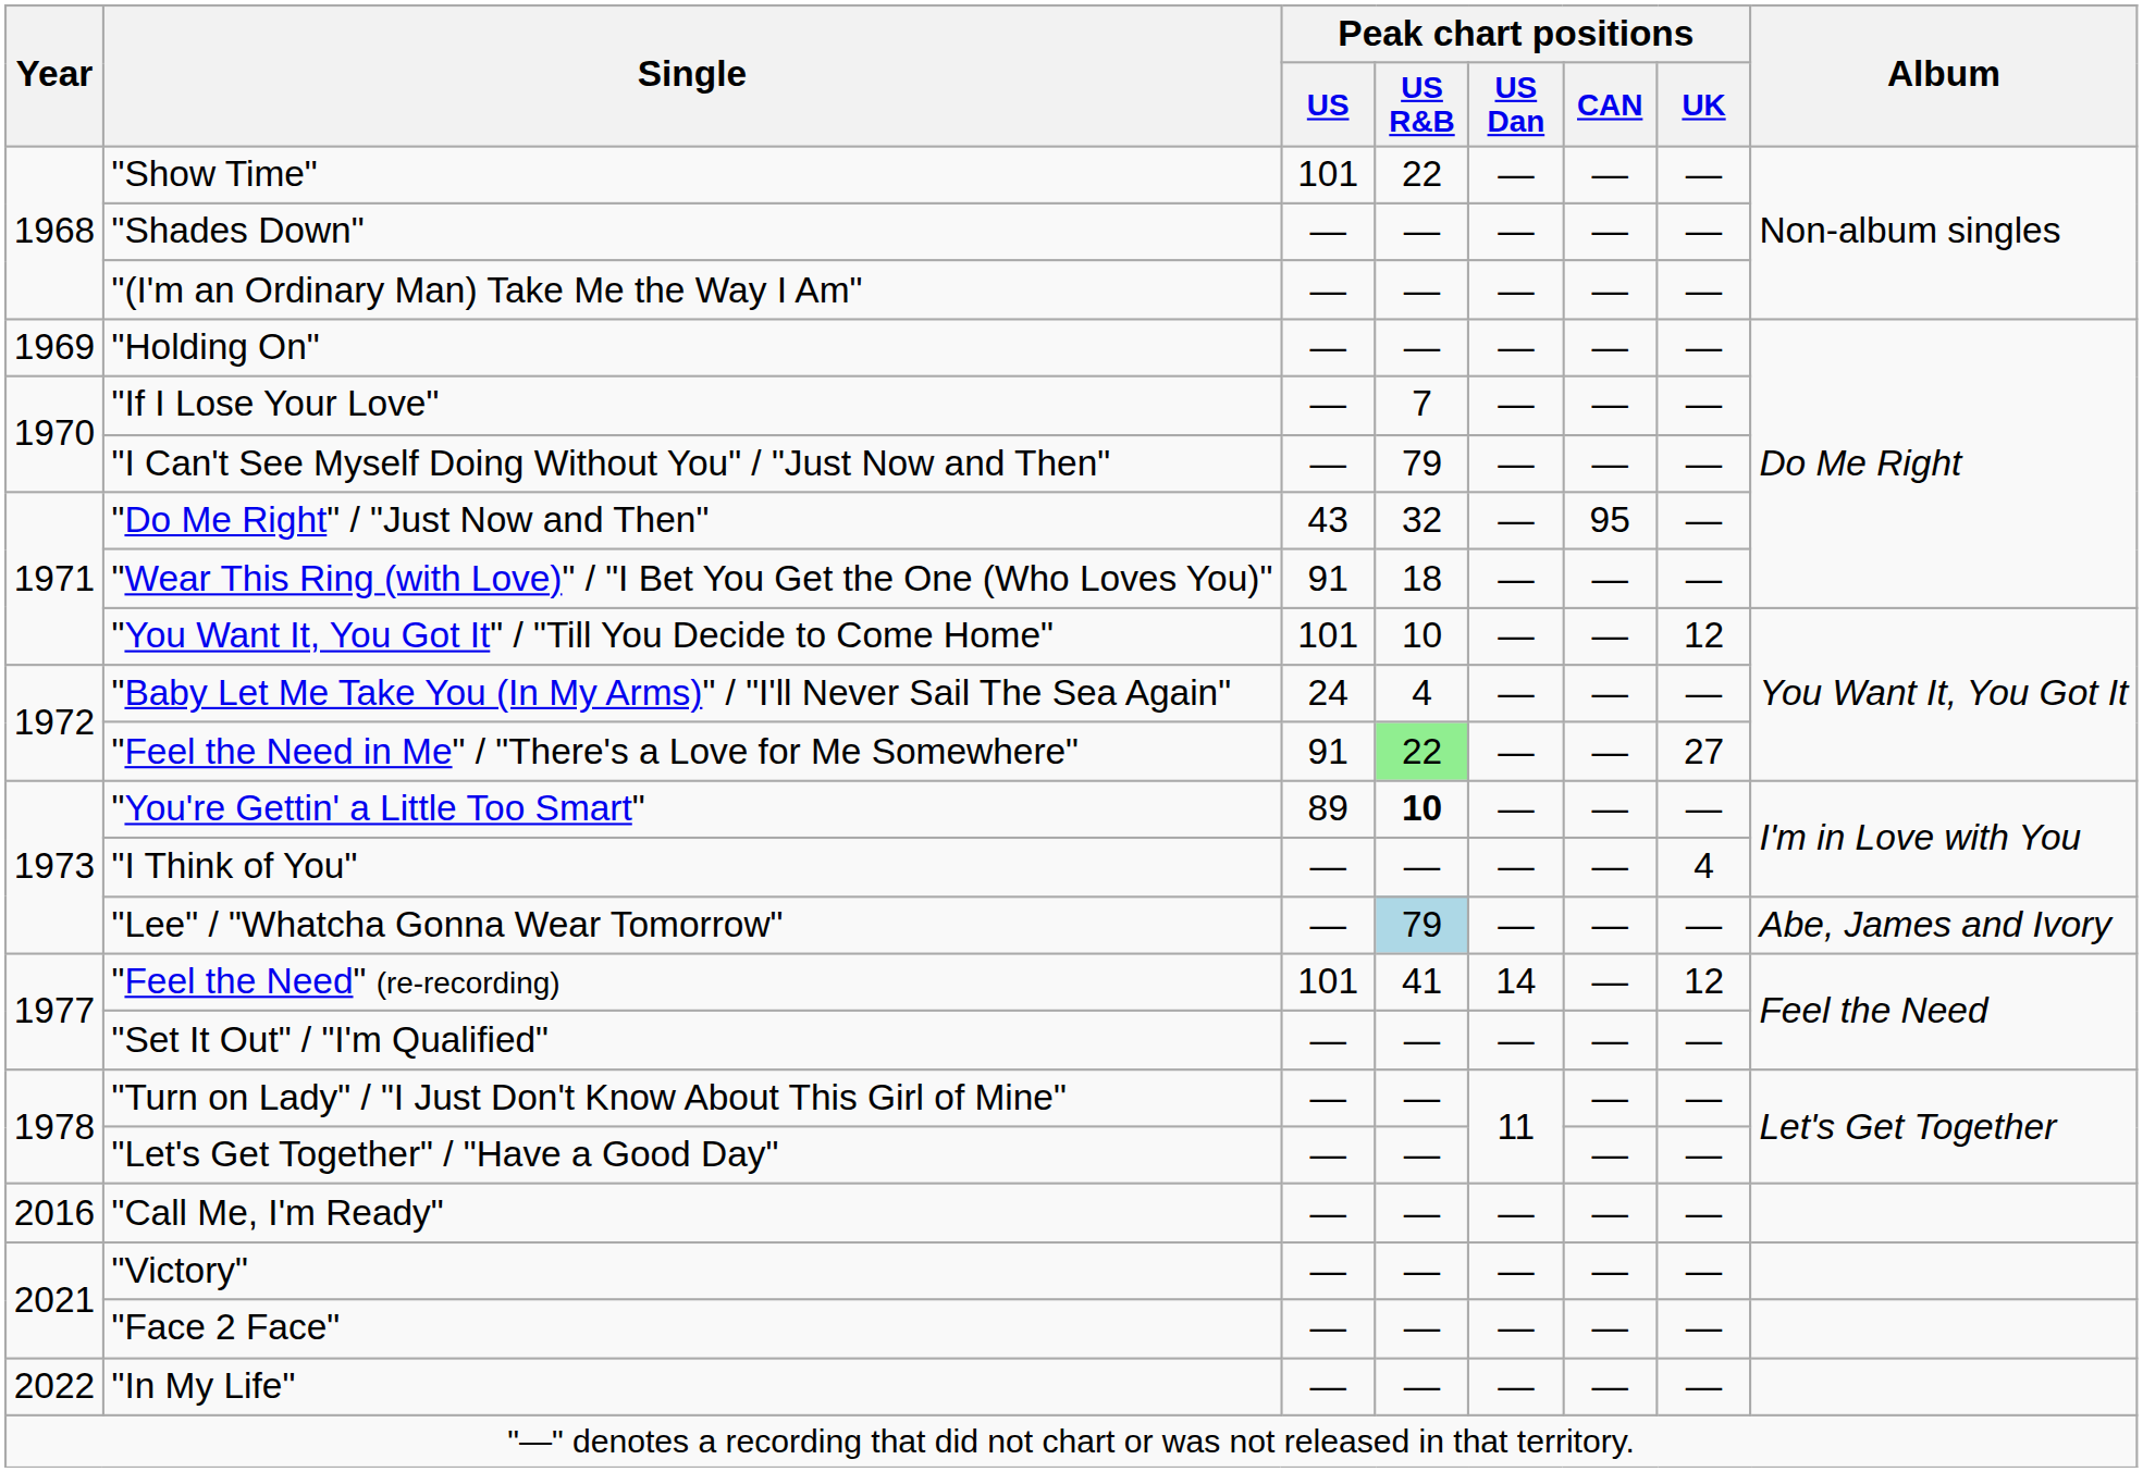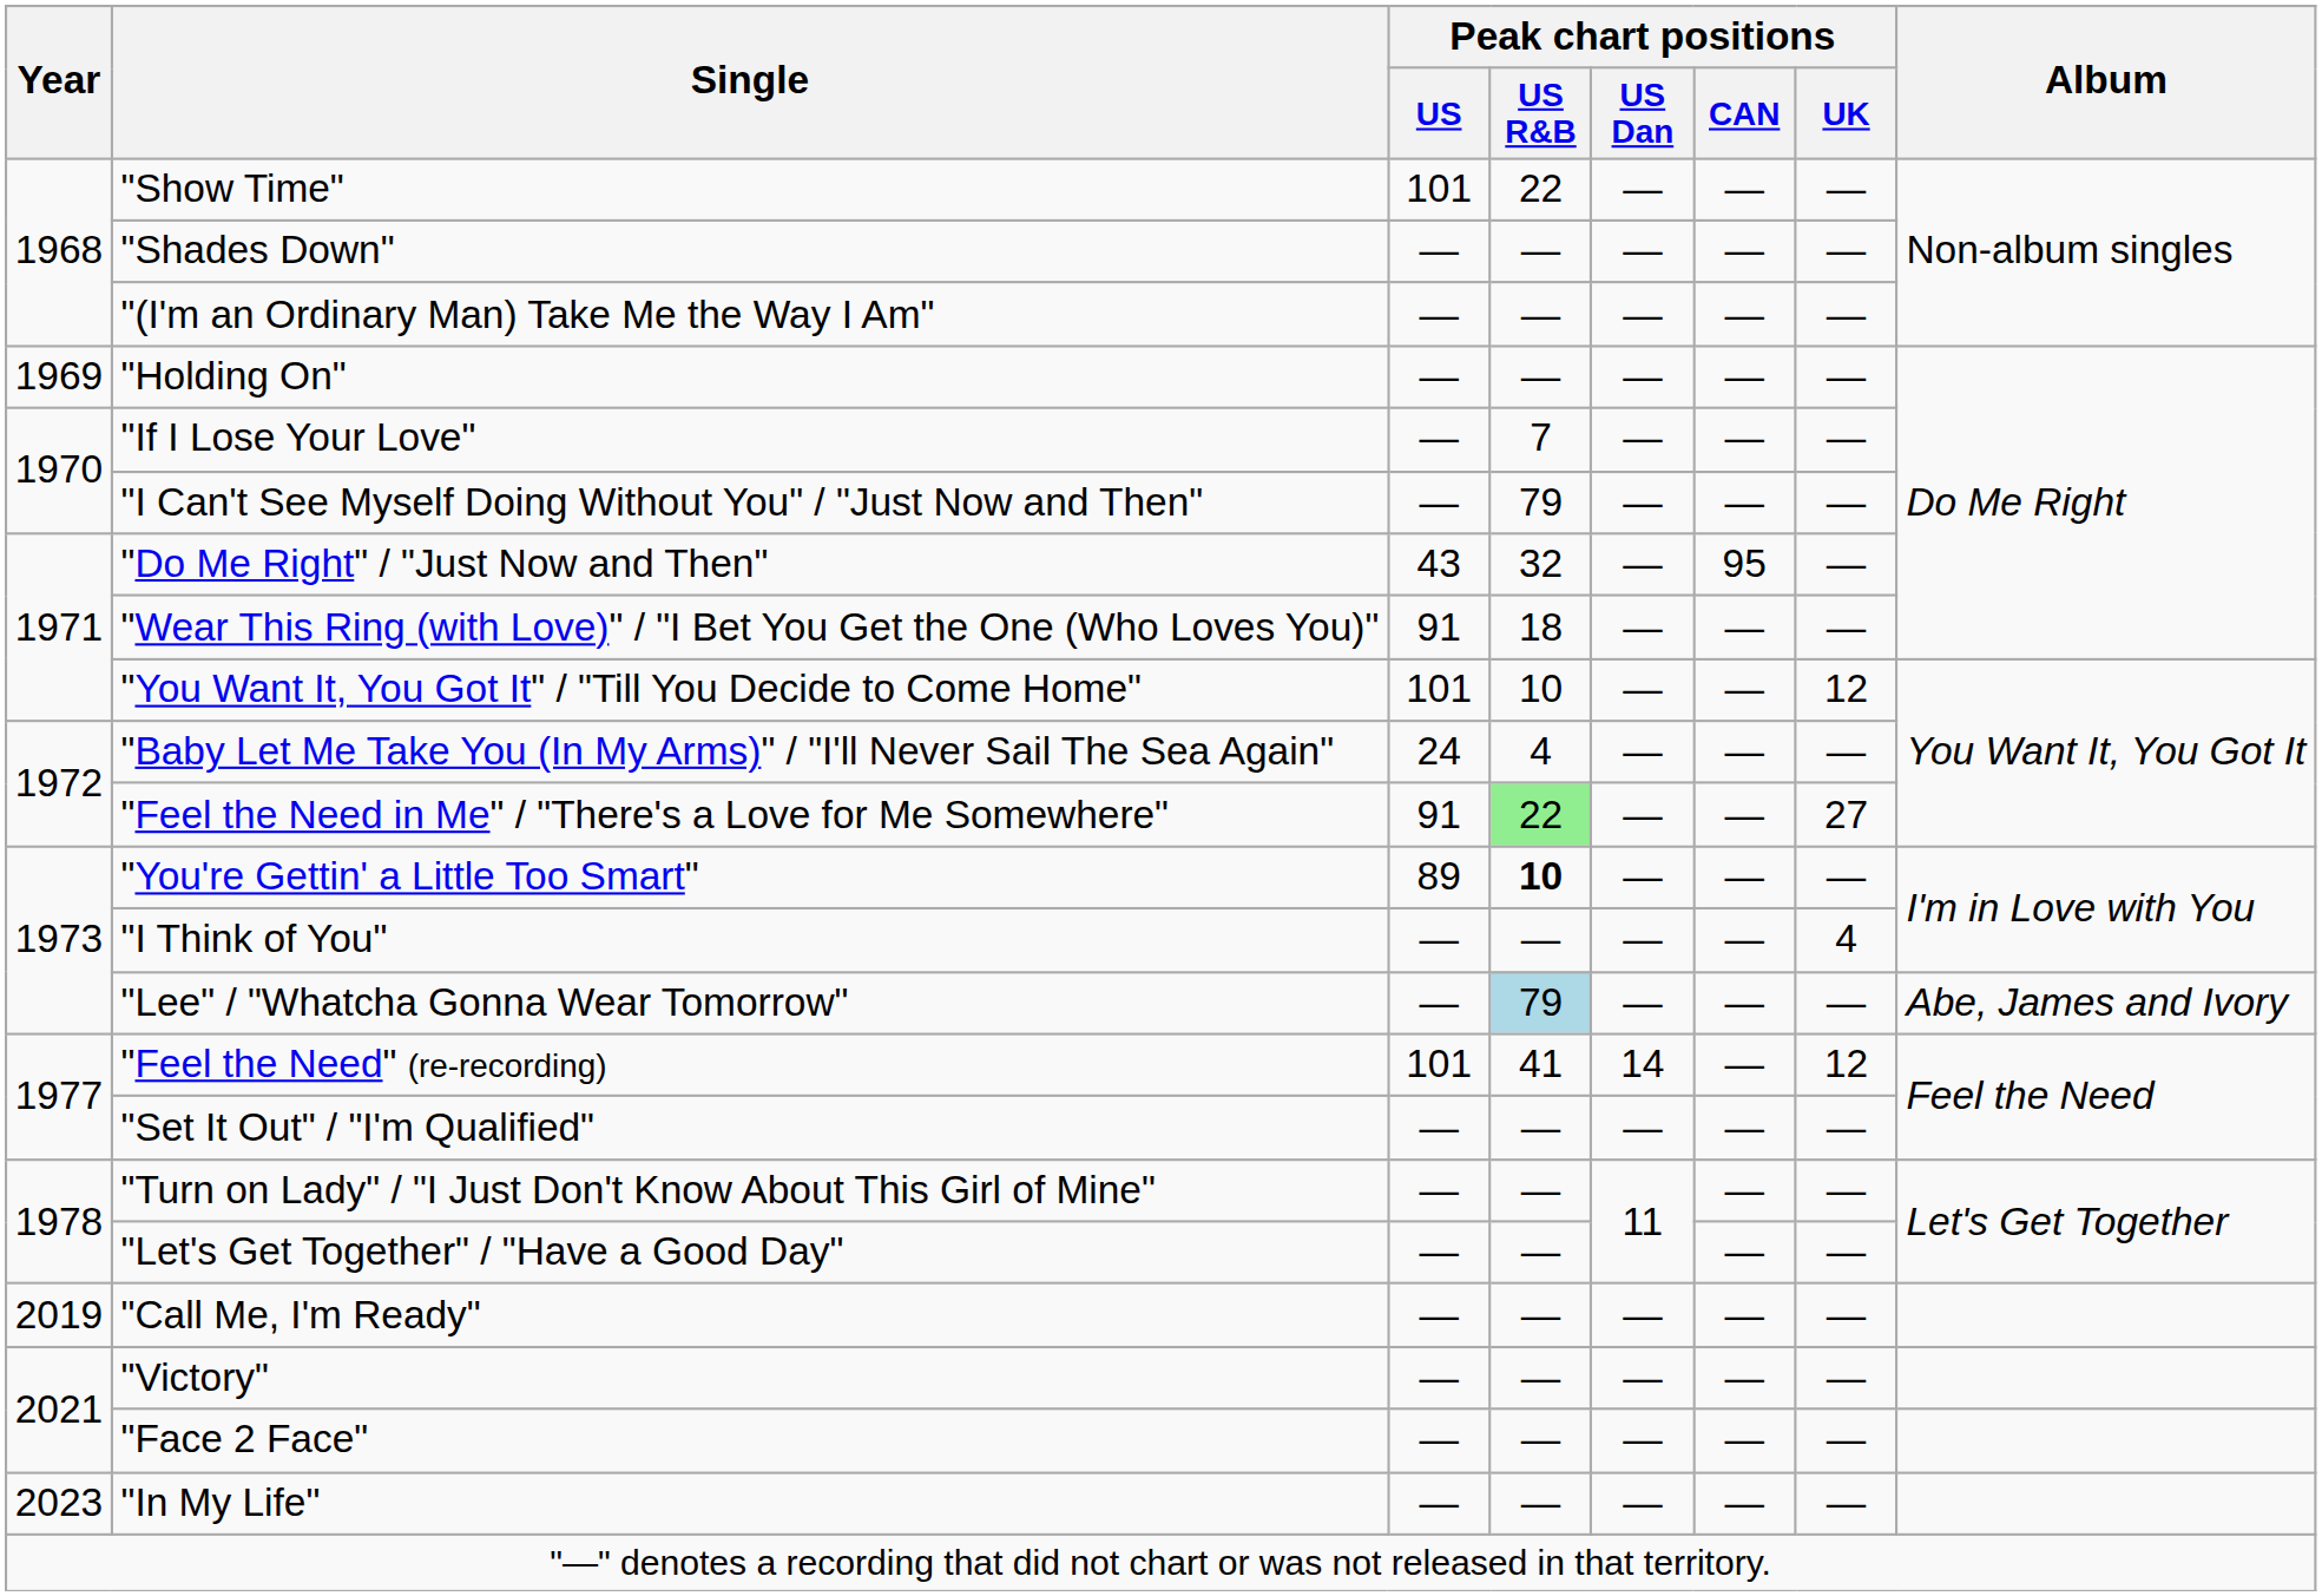 <table class="wikitable" style="text-align:center;">
 <tr>
 <th rowspan="2">Year</th>
 <th rowspan="2">Single</th>
 <th colspan="5">Peak chart positions</th>
 <th rowspan="2">Album</th>
 </tr>
 <tr style="font-size:smaller;">
 <th width="35"><a href='#'>US</a><br></th>
 <th width="35"><a href='#'>US<br>R&B</a><br></th>
 <th width="35"><a href='#'>US<br>Dan</a><br></th>
 <th width="35"><a href='#'>CAN</a><br></th>
 <th width="35"><a href='#'>UK</a><br></th>
 </tr>
 <tr>
 <td rowspan="3">1968</td>
 <td align="left">"Show Time"</td>
 <td>101</td>
 <td>22</td>
 <td>—</td>
 <td>—</td>
 <td>—</td>
 <td align="left" rowspan="3">Non-album singles</td>
 </tr>
 <tr>
 <td align="left">"Shades Down"</td>
 <td>—</td>
 <td>—</td>
 <td>—</td>
 <td>—</td>
 <td>—</td>
 </tr>
 <tr>
 <td align="left">"(I'm an Ordinary Man) Take Me the Way I Am"</td>
 <td>—</td>
 <td>—</td>
 <td>—</td>
 <td>—</td>
 <td>—</td>
 </tr>
 <tr>
 <td>1969</td>
 <td align="left">"Holding On"</td>
 <td>—</td>
 <td>—</td>
 <td>—</td>
 <td>—</td>
 <td>—</td>
 <td align="left" rowspan="5"><em>Do Me Right</em></td>
 </tr>
 <tr>
 <td rowspan="2">1970</td>
 <td align="left">"If I Lose Your Love"</td>
 <td>—</td>
 <td>7</td>
 <td>—</td>
 <td>—</td>
 <td>—</td>
 </tr>
 <tr>
 <td align="left">"I Can't See Myself Doing Without You" / "Just Now and Then"</td>
 <td>—</td>
 <td>79</td>
 <td>—</td>
 <td>—</td>
 <td>—</td>
 </tr>
 <tr>
 <td rowspan="3">1971</td>
 <td align="left">"<a href='#'>Do Me Right</a>" / "Just Now and Then"</td>
 <td>43</td>
 <td>32</td>
 <td>—</td>
 <td>95</td>
 <td>—</td>
 </tr>
 <tr>
 <td align="left">"<a href='#'>Wear This Ring (with Love)</a>" / "I Bet You Get the One (Who Loves You)"</td>
 <td>91</td>
 <td>18</td>
 <td>—</td>
 <td>—</td>
 <td>—</td>
 </tr>
 <tr>
 <td align="left">"<a href='#'>You Want It, You Got It</a>" / "Till You Decide to Come Home"</td>
 <td>101</td>
 <td>10</td>
 <td>—</td>
 <td>—</td>
 <td>12</td>
 <td align="left" rowspan="3"><em>You Want It, You Got It</em></td>
 </tr>
 <tr>
 <td rowspan="2">1972</td>
 <td align="left">"<a href='#'>Baby Let Me Take You (In My Arms)</a>" / "I'll Never Sail The Sea Again"</td>
 <td>24</td>
 <td>4</td>
 <td>—</td>
 <td>—</td>
 <td>—</td>
 </tr>
 <tr>
 <td align="left">"<a href='#'>Feel the Need in Me</a>" / "There's a Love for Me Somewhere"</td>
 <td>91</td>
 <td style="background: lightgreen;">22</td>
 <td>—</td>
 <td>—</td>
 <td>27</td>
 </tr>
 <tr>
 <td rowspan="3">1973</td>
 <td align="left">"<a href='#'>You're Gettin' a Little Too Smart</a>"</td>
 <td>89</td>
 <td><strong>10</strong></td>
 <td>—</td>
 <td>—</td>
 <td>—</td>
 <td align="left" rowspan="2"><em>I'm in Love with You</em></td>
 </tr>
 <tr>
 <td align="left">"I Think of You"</td>
 <td>—</td>
 <td>—</td>
 <td>—</td>
 <td>—</td>
 <td>4</td>
 </tr>
 <tr>
 <td align="left">"Lee" / "Whatcha Gonna Wear Tomorrow"</td>
 <td>—</td>
 <td style="background: lightblue;">79</td>
 <td>—</td>
 <td>—</td>
 <td>—</td>
 <td align="left" rowspan="1"><em>Abe, James and Ivory</em></td>
 </tr>
 <tr>
 <td rowspan="2">1977</td>
 <td align="left">"<a href='#'>Feel the Need</a>" <small>(re-recording)</small></td>
 <td>101</td>
 <td>41</td>
 <td>14</td>
 <td>—</td>
 <td>12</td>
 <td align="left" rowspan="2"><em>Feel the Need</em></td>
 </tr>
 <tr>
 <td align="left">"Set It Out" / "I'm Qualified"</td>
 <td>—</td>
 <td>—</td>
 <td>—</td>
 <td>—</td>
 <td>—</td>
 </tr>
 <tr>
 <td rowspan="2">1978</td>
 <td align="left">"Turn on Lady" / "I Just Don't Know About This Girl of Mine"</td>
 <td>—</td>
 <td>—</td>
 <td rowspan="2">11</td>
 <td>—</td>
 <td>—</td>
 <td align="left" rowspan="2"><em>Let's Get Together</em></td>
 </tr>
 <tr>
 <td align="left">"Let's Get Together" / "Have a Good Day"</td>
 <td>—</td>
 <td>—</td>
 <td>—</td>
 <td>—</td>
 </tr>
 <tr>
-<td>2016</td>
+<td>2019</td>
 <td align="left">"Call Me, I'm Ready"</td>
 <td>—</td>
 <td>—</td>
 <td>—</td>
 <td>—</td>
 <td>—</td>
 <td></td>
 </tr>
 <tr>
 <td rowspan="2">2021</td>
 <td align="left">"Victory"</td>
 <td>—</td>
 <td>—</td>
 <td>—</td>
 <td>—</td>
 <td>—</td>
 <td></td>
 </tr>
 <tr>
 <td align="left">"Face 2 Face"</td>
 <td>—</td>
 <td>—</td>
 <td>—</td>
 <td>—</td>
 <td>—</td>
 <td></td>
 </tr>
 <tr>
-<td>2022</td>
+<td>2023</td>
 <td align="left">"In My Life"</td>
 <td>—</td>
 <td>—</td>
 <td>—</td>
 <td>—</td>
 <td>—</td>
 <td></td>
 </tr>
 <tr>
 <td colspan="15" style="font-size:90%">"—" denotes a recording that did not chart or was not released in that territory.</td>
 </tr>
 </table>
